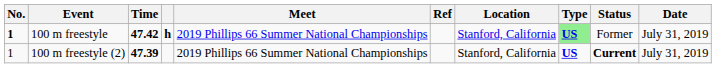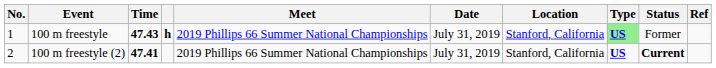 <table class="wikitable sortable">
 <tr>
 <th>No.</th>
 <th>Event</th>
 <th>Time</th>
 <th></th>
 <th>Meet</th>
-<th>Ref</th>
+<th>Date</th>
 <th>Location</th>
 <th>Type</th>
 <th>Status</th>
-<th>Date</th>
+<th>Ref</th>
 </tr>
 <tr>
-<td><strong>1</strong></td>
+<td>1</td>
 <td>100 m freestyle</td>
-<td style="text-align:center;"><strong>47.42</strong></td>
+<td style="text-align:center;"><strong>47.43</strong></td>
 <td><strong>h</strong></td>
 <td><a href='#'>2019 Phillips 66 Summer National Championships</a></td>
-<td style="text-align:center;"></td>
+<td>July 31, 2019</td>
 <td><a href='#'>Stanford, California</a></td>
 <td style="background: lightgreen;"><strong><a href='#'>US</a></strong></td>
 <td style="text-align:center;">Former</td>
-<td>July 31, 2019</td>
+<td style="text-align:center;"></td>
 </tr>
 <tr>
-<td>1</td>
+<td>2</td>
 <td>100 m freestyle (2)</td>
-<td style="text-align:center;"><strong>47.39</strong></td>
+<td style="text-align:center;"><strong>47.41</strong></td>
 <td></td>
 <td>2019 Phillips 66 Summer National Championships</td>
-<td style="text-align:center;"></td>
+<td>July 31, 2019</td>
 <td>Stanford, California</td>
 <td><strong><a href='#'>US</a></strong></td>
 <td style="text-align:center;"><strong>Current</strong></td>
-<td>July 31, 2019</td>
+<td style="text-align:center;"></td>
 </tr>
 </table>
